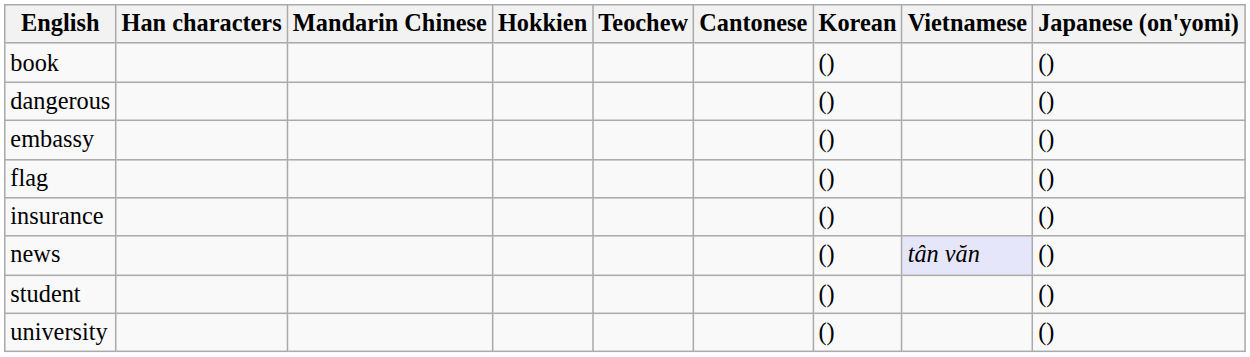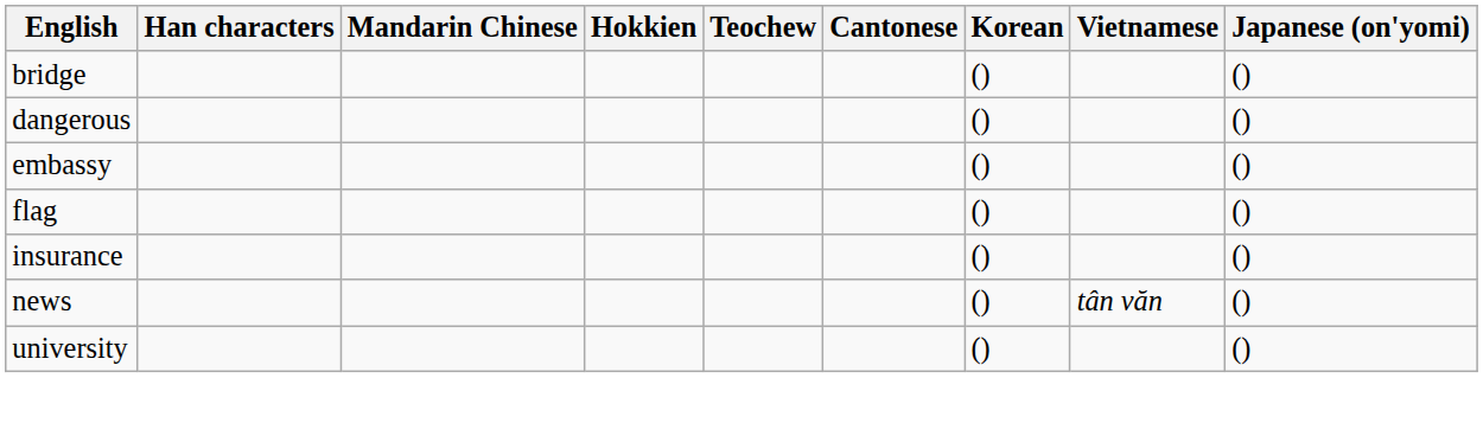 <table class="wikitable">
 <tr>
 <th>English</th>
 <th>Han characters</th>
 <th>Mandarin Chinese</th>
 <th>Hokkien</th>
 <th>Teochew</th>
 <th>Cantonese</th>
 <th>Korean</th>
 <th>Vietnamese</th>
 <th>Japanese (on'yomi)</th>
 </tr>
 <tr>
-<td>book</td>
+<td>bridge</td>
 <td></td>
 <td></td>
 <td></td>
 <td></td>
 <td></td>
 <td> ()</td>
 <td></td>
 <td> ()</td>
 </tr>
 <tr>
 <td>dangerous</td>
 <td></td>
 <td></td>
 <td></td>
 <td></td>
 <td></td>
 <td> ()</td>
 <td></td>
 <td> ()</td>
 </tr>
 <tr>
 <td>embassy</td>
 <td></td>
 <td></td>
 <td></td>
 <td></td>
 <td></td>
 <td> ()</td>
 <td></td>
 <td> ()</td>
 </tr>
 <tr>
 <td>flag</td>
 <td></td>
 <td></td>
 <td></td>
 <td></td>
 <td></td>
 <td> ()</td>
 <td></td>
 <td> ()</td>
 </tr>
 <tr>
 <td>insurance</td>
 <td></td>
 <td></td>
 <td></td>
 <td></td>
 <td></td>
 <td> ()</td>
 <td></td>
 <td> ()</td>
 </tr>
 <tr>
 <td>news</td>
 <td></td>
 <td></td>
 <td></td>
 <td></td>
 <td></td>
 <td> ()</td>
-<td style="background: lavender;"><em>tân văn</em></td>
-<td> ()</td>
-</tr>
-<tr>
-<td>student</td>
-<td></td>
-<td></td>
-<td></td>
-<td></td>
-<td></td>
-<td> ()</td>
-<td></td>
+<td><em>tân văn</em></td>
 <td> ()</td>
 </tr>
 <tr>
 <td>university</td>
 <td></td>
 <td></td>
 <td></td>
 <td></td>
 <td></td>
 <td> ()</td>
 <td></td>
 <td> ()</td>
 </tr>
 </table>
